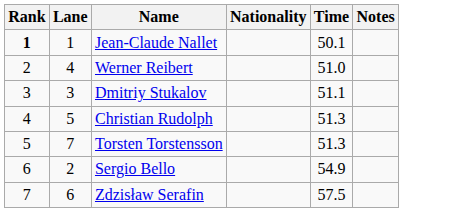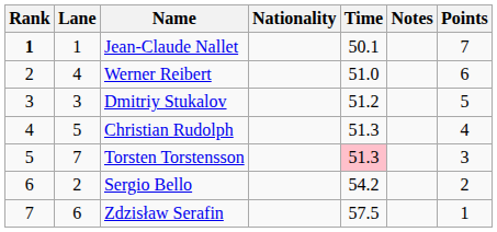 <table class="wikitable sortable" style="text-align:center">
 <tr>
 <th>Rank</th>
 <th>Lane</th>
 <th>Name</th>
 <th>Nationality</th>
 <th>Time</th>
 <th>Notes</th>
+<th>Points</th>
 </tr>
 <tr>
 <td><strong>1</strong></td>
 <td>1</td>
 <td align=left><a href='#'>Jean-Claude Nallet</a></td>
 <td align=left></td>
 <td>50.1</td>
 <td></td>
+<td>7</td>
 </tr>
 <tr>
 <td>2</td>
 <td>4</td>
 <td align=left><a href='#'>Werner Reibert</a></td>
 <td align=left></td>
 <td>51.0</td>
 <td></td>
+<td>6</td>
 </tr>
 <tr>
 <td>3</td>
 <td>3</td>
 <td align=left><a href='#'>Dmitriy Stukalov</a></td>
 <td align=left></td>
-<td>51.1</td>
+<td>51.2</td>
 <td></td>
+<td>5</td>
 </tr>
 <tr>
 <td>4</td>
 <td>5</td>
 <td align=left><a href='#'>Christian Rudolph</a></td>
 <td align=left></td>
 <td>51.3</td>
 <td></td>
+<td>4</td>
 </tr>
 <tr>
 <td>5</td>
 <td>7</td>
 <td align=left><a href='#'>Torsten Torstensson</a></td>
 <td align=left></td>
-<td>51.3</td>
+<td style="background: pink;">51.3</td>
 <td></td>
+<td>3</td>
 </tr>
 <tr>
 <td>6</td>
 <td>2</td>
 <td align=left><a href='#'>Sergio Bello</a></td>
 <td align=left></td>
-<td>54.9</td>
+<td>54.2</td>
 <td></td>
+<td>2</td>
 </tr>
 <tr>
 <td>7</td>
 <td>6</td>
 <td align=left><a href='#'>Zdzisław Serafin</a></td>
 <td align=left></td>
 <td>57.5</td>
 <td></td>
+<td>1</td>
 </tr>
 </table>
